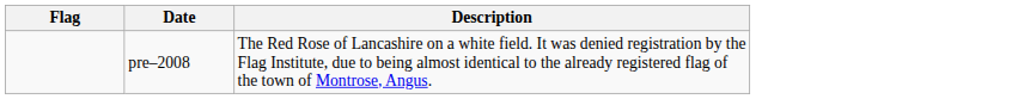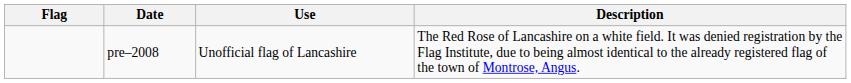 <table class="wikitable">
 <tr style="background:#efefef;">
 <th style="width:110px;">Flag</th>
 <th style="width:100px;">Date</th>
+<th style="width:250px;">Use</th>
 <th style="width:500px;">Description</th>
 </tr>
 <tr>
 <td></td>
 <td>pre–2008</td>
+<td>Unofficial flag of Lancashire</td>
 <td>The Red Rose of Lancashire on a white field. It was denied registration by the Flag Institute, due to being almost identical to the already registered flag of the town of <a href='#'>Montrose, Angus</a>.</td>
 </tr>
 </table>
